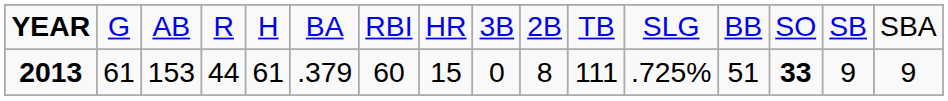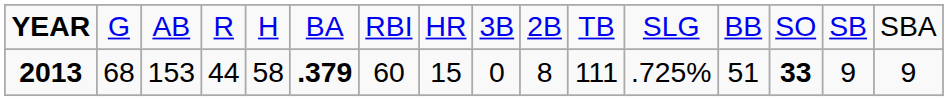 <table class="sortable wikitable" style="text-align:center;">
 <tr>
 <td><strong>YEAR</strong></td>
 <td><a href='#'>G</a></td>
 <td><a href='#'>AB</a></td>
 <td><a href='#'>R</a></td>
 <td><a href='#'>H</a></td>
 <td><a href='#'>BA</a></td>
 <td><a href='#'>RBI</a></td>
 <td><a href='#'>HR</a></td>
 <td><a href='#'>3B</a></td>
 <td><a href='#'>2B</a></td>
 <td><a href='#'>TB</a></td>
 <td><a href='#'>SLG</a></td>
 <td><a href='#'>BB</a></td>
 <td><a href='#'>SO</a></td>
 <td><a href='#'>SB</a></td>
 <td>SBA</td>
 </tr>
 <tr>
 <td><strong>2013</strong></td>
-<td>61</td>
+<td>68</td>
 <td>153</td>
 <td>44</td>
-<td>61</td>
-<td>.379</td>
+<td>58</td>
+<td><strong>.379</strong></td>
 <td>60</td>
 <td>15</td>
 <td>0</td>
 <td>8</td>
 <td>111</td>
 <td>.725%</td>
 <td>51</td>
 <td><strong>33</strong></td>
 <td>9</td>
 <td>9</td>
 </tr>
 </table>
